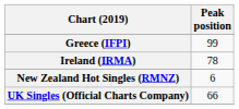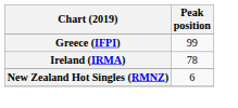 <table class="wikitable sortable plainrowheaders" style="text-align:center">
 <tr>
 <th scope="col">Chart (2019)</th>
 <th scope="col">Peak<br>position</th>
 </tr>
 <tr>
 </tr>
 <tr>
 </tr>
 <tr>
 </tr>
 <tr>
 <th scope="row">Greece (<a href='#'>IFPI</a>)</th>
 <td>99</td>
 </tr>
 <tr>
 <th scope="row">Ireland (<a href='#'>IRMA</a>)</th>
 <td>78</td>
 </tr>
 <tr>
 </tr>
 <tr>
 </tr>
 <tr>
 <th scope="row">New Zealand Hot Singles (<a href='#'>RMNZ</a>)</th>
 <td>6</td>
 </tr>
 <tr>
-<th scope="row"><a href='#'>UK Singles</a> (Official Charts Company)</th>
-<td>66</td>
-</tr>
-<tr>
 </tr>
 <tr>
 </tr>
 <tr>
 </tr>
 </table>
